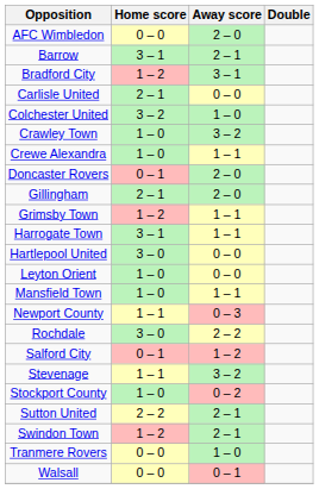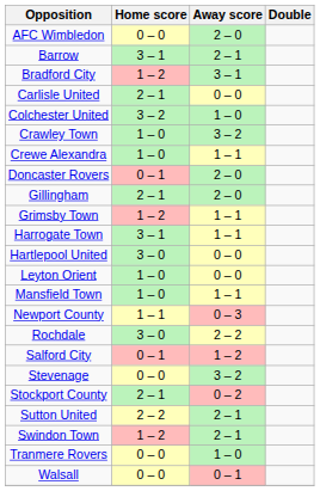 <table class="wikitable" style="text-align: center;">
 <tr>
 <th>Opposition</th>
 <th>Home score</th>
 <th>Away score</th>
 <th>Double</th>
 </tr>
 <tr>
 <td><a href='#'>AFC Wimbledon</a></td>
 <td style="background:#FFFFBB;">0 – 0</td>
 <td style="background:#BBF3BB;">2 – 0</td>
 <td></td>
 </tr>
 <tr>
 <td><a href='#'>Barrow</a></td>
 <td style="background:#BBF3BB;">3 – 1</td>
 <td style="background:#BBF3BB;">2 – 1</td>
 <td></td>
 </tr>
 <tr>
 <td><a href='#'>Bradford City</a></td>
 <td style="background:#fbb;">1 – 2</td>
 <td style="background:#BBF3BB;">3 – 1</td>
 <td></td>
 </tr>
 <tr>
 <td><a href='#'>Carlisle United</a></td>
 <td style="background:#BBF3BB;">2 – 1</td>
 <td style="background:#FFFFBB;">0 – 0</td>
 <td></td>
 </tr>
 <tr>
 <td><a href='#'>Colchester United</a></td>
 <td style="background:#BBF3BB;">3 – 2</td>
 <td style="background:#BBF3BB;">1 – 0</td>
 <td></td>
 </tr>
 <tr>
 <td><a href='#'>Crawley Town</a></td>
 <td style="background:#BBF3BB;">1 – 0</td>
 <td style="background:#BBF3BB;">3 – 2</td>
 <td></td>
 </tr>
 <tr>
 <td><a href='#'>Crewe Alexandra</a></td>
 <td style="background:#BBF3BB;">1 – 0</td>
 <td style="background:#FFFFBB;">1 – 1</td>
 <td></td>
 </tr>
 <tr>
 <td><a href='#'>Doncaster Rovers</a></td>
 <td style="background:#fbb;">0 – 1</td>
 <td style="background:#BBF3BB;">2 – 0</td>
 <td></td>
 </tr>
 <tr>
 <td><a href='#'>Gillingham</a></td>
 <td style="background:#BBF3BB;">2 – 1</td>
 <td style="background:#BBF3BB;">2 – 0</td>
 <td></td>
 </tr>
 <tr>
 <td><a href='#'>Grimsby Town</a></td>
 <td style="background:#fbb;">1 – 2</td>
 <td style="background:#FFFFBB;">1 – 1</td>
 <td></td>
 </tr>
 <tr>
 <td><a href='#'>Harrogate Town</a></td>
 <td style="background:#BBF3BB;">3 – 1</td>
 <td style="background:#FFFFBB;">1 – 1</td>
 <td></td>
 </tr>
 <tr>
 <td><a href='#'>Hartlepool United</a></td>
 <td style="background:#BBF3BB;">3 – 0</td>
 <td style="background:#FFFFBB;">0 – 0</td>
 <td></td>
 </tr>
 <tr>
 <td><a href='#'>Leyton Orient</a></td>
 <td style="background:#BBF3BB;">1 – 0</td>
 <td style="background:#FFFFBB;">0 – 0</td>
 <td></td>
 </tr>
 <tr>
 <td><a href='#'>Mansfield Town</a></td>
 <td style="background:#BBF3BB;">1 – 0</td>
 <td style="background:#FFFFBB;">1 – 1</td>
 <td></td>
 </tr>
 <tr>
 <td><a href='#'>Newport County</a></td>
 <td style="background:#FFFFBB;">1 – 1</td>
 <td style="background:#fbb;">0 – 3</td>
 <td></td>
 </tr>
 <tr>
 <td><a href='#'>Rochdale</a></td>
 <td style="background:#BBF3BB;">3 – 0</td>
 <td style="background:#FFFFBB;">2 – 2</td>
 <td></td>
 </tr>
 <tr>
 <td><a href='#'>Salford City</a></td>
 <td style="background:#fbb;">0 – 1</td>
 <td style="background:#fbb;">1 – 2</td>
 <td></td>
 </tr>
 <tr>
 <td><a href='#'>Stevenage</a></td>
-<td style="background:#FFFFBB;">1 – 1</td>
+<td style="background:#FFFFBB;">0 – 0</td>
 <td style="background:#BBF3BB;">3 – 2</td>
 <td></td>
 </tr>
 <tr>
 <td><a href='#'>Stockport County</a></td>
-<td style="background:#BBF3BB;">1 – 0</td>
+<td style="background:#BBF3BB;">2 – 1</td>
 <td style="background:#fbb;">0 – 2</td>
 <td></td>
 </tr>
 <tr>
 <td><a href='#'>Sutton United</a></td>
 <td style="background:#FFFFBB;">2 – 2</td>
 <td style="background:#BBF3BB;">2 – 1</td>
 <td></td>
 </tr>
 <tr>
 <td><a href='#'>Swindon Town</a></td>
 <td style="background:#fbb;">1 – 2</td>
 <td style="background:#BBF3BB;">2 – 1</td>
 <td></td>
 </tr>
 <tr>
 <td><a href='#'>Tranmere Rovers</a></td>
 <td style="background:#FFFFBB;">0 – 0</td>
 <td style="background:#BBF3BB;">1 – 0</td>
 <td></td>
 </tr>
 <tr>
 <td><a href='#'>Walsall</a></td>
 <td style="background:#FFFFBB;">0 – 0</td>
 <td style="background:#fbb;">0 – 1</td>
 <td></td>
 </tr>
 <tr>
 </tr>
 </table>
